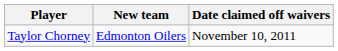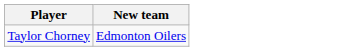 <table class="wikitable">
 <tr>
 <th>Player</th>
 <th>New team</th>
-<th>Date claimed off waivers</th>
 </tr>
 <tr>
 <td><a href='#'>Taylor Chorney</a></td>
 <td><a href='#'>Edmonton Oilers</a></td>
-<td>November 10, 2011</td>
 </tr>
 </table>
